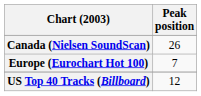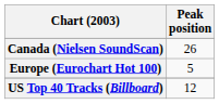 <table class="wikitable sortable plainrowheaders" style="text-align:center">
 <tr>
 <th>Chart (2003)</th>
 <th>Peak<br>position</th>
 </tr>
 <tr>
 </tr>
 <tr>
 </tr>
 <tr>
 </tr>
 <tr>
 </tr>
 <tr>
 <th scope="row">Canada (<a href='#'>Nielsen SoundScan</a>)</th>
 <td>26</td>
 </tr>
 <tr>
 <th scope="row">Europe (<a href='#'>Eurochart Hot 100</a>)</th>
-<td>7</td>
+<td>5</td>
 </tr>
 <tr>
 </tr>
 <tr>
 </tr>
 <tr>
 </tr>
 <tr>
 </tr>
 <tr>
 </tr>
 <tr>
 </tr>
 <tr>
 </tr>
 <tr>
 </tr>
 <tr>
 </tr>
 <tr>
 </tr>
 <tr>
 </tr>
 <tr>
 </tr>
 <tr>
 </tr>
 <tr>
 </tr>
 <tr>
 </tr>
 <tr>
 <th scope="row">US <a href='#'>Top 40 Tracks</a> (<em><a href='#'>Billboard</a></em>)</th>
 <td>12</td>
 </tr>
 </table>
